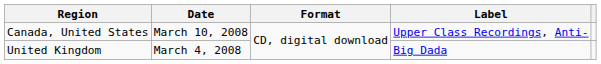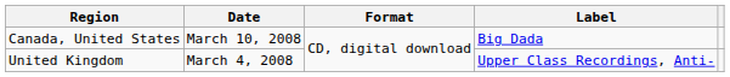 <table class="wikitable">
 <tr>
 <th scope="col">Region</th>
 <th scope="col">Date</th>
 <th scope="col">Format</th>
 <th scope="col">Label</th>
 <th scope="col"></th>
 </tr>
 <tr>
 <td>Canada, United States</td>
 <td>March 10, 2008</td>
 <td rowspan="2">CD, digital download</td>
-<td><a href='#'>Upper Class Recordings</a>, <a href='#'>Anti-</a></td>
+<td><a href='#'>Big Dada</a></td>
 <td style="text-align:center;"></td>
 </tr>
 <tr>
 <td>United Kingdom</td>
 <td>March 4, 2008</td>
-<td><a href='#'>Big Dada</a></td>
+<td><a href='#'>Upper Class Recordings</a>, <a href='#'>Anti-</a></td>
 <td style="text-align:center;"></td>
 </tr>
 </table>
